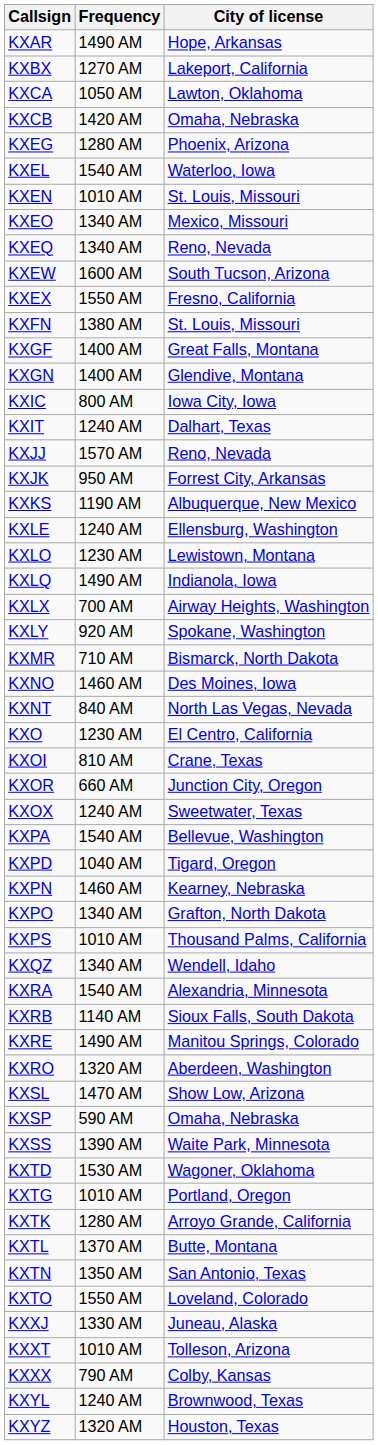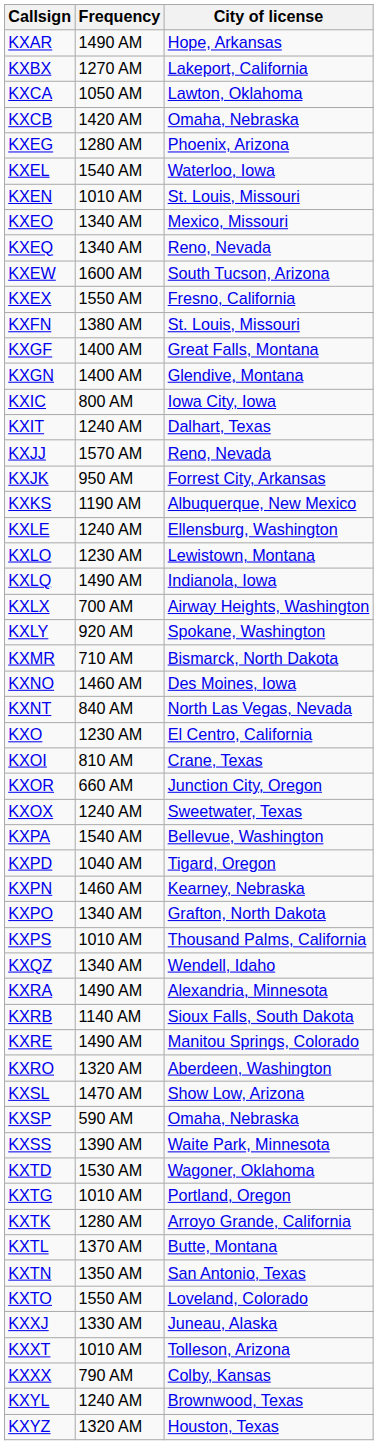 <table class="wikitable sortable">
 <tr>
 <th>Callsign</th>
 <th>Frequency</th>
 <th>City of license</th>
 </tr>
 <tr>
 <td><a href='#'>KXAR</a></td>
 <td>1490 AM</td>
 <td><a href='#'>Hope, Arkansas</a></td>
 </tr>
 <tr>
 <td><a href='#'>KXBX</a></td>
 <td>1270 AM</td>
 <td><a href='#'>Lakeport, California</a></td>
 </tr>
 <tr>
 <td><a href='#'>KXCA</a></td>
 <td>1050 AM</td>
 <td><a href='#'>Lawton, Oklahoma</a></td>
 </tr>
 <tr>
 <td><a href='#'>KXCB</a></td>
 <td>1420 AM</td>
 <td><a href='#'>Omaha, Nebraska</a></td>
 </tr>
 <tr>
 <td><a href='#'>KXEG</a></td>
 <td>1280 AM</td>
 <td><a href='#'>Phoenix, Arizona</a></td>
 </tr>
 <tr>
 <td><a href='#'>KXEL</a></td>
 <td>1540 AM</td>
 <td><a href='#'>Waterloo, Iowa</a></td>
 </tr>
 <tr>
 <td><a href='#'>KXEN</a></td>
 <td>1010 AM</td>
 <td><a href='#'>St. Louis, Missouri</a></td>
 </tr>
 <tr>
 <td><a href='#'>KXEO</a></td>
 <td>1340 AM</td>
 <td><a href='#'>Mexico, Missouri</a></td>
 </tr>
 <tr>
 <td><a href='#'>KXEQ</a></td>
 <td>1340 AM</td>
 <td><a href='#'>Reno, Nevada</a></td>
 </tr>
 <tr>
 <td><a href='#'>KXEW</a></td>
 <td>1600 AM</td>
 <td><a href='#'>South Tucson, Arizona</a></td>
 </tr>
 <tr>
 <td><a href='#'>KXEX</a></td>
 <td>1550 AM</td>
 <td><a href='#'>Fresno, California</a></td>
 </tr>
 <tr>
 <td><a href='#'>KXFN</a></td>
 <td>1380 AM</td>
 <td><a href='#'>St. Louis, Missouri</a></td>
 </tr>
 <tr>
 <td><a href='#'>KXGF</a></td>
 <td>1400 AM</td>
 <td><a href='#'>Great Falls, Montana</a></td>
 </tr>
 <tr>
 <td><a href='#'>KXGN</a></td>
 <td>1400 AM</td>
 <td><a href='#'>Glendive, Montana</a></td>
 </tr>
 <tr>
 <td><a href='#'>KXIC</a></td>
 <td>800 AM</td>
 <td><a href='#'>Iowa City, Iowa</a></td>
 </tr>
 <tr>
 <td><a href='#'>KXIT</a></td>
 <td>1240 AM</td>
 <td><a href='#'>Dalhart, Texas</a></td>
 </tr>
 <tr>
 <td><a href='#'>KXJJ</a></td>
 <td>1570 AM</td>
 <td><a href='#'>Reno, Nevada</a></td>
 </tr>
 <tr>
 <td><a href='#'>KXJK</a></td>
 <td>950 AM</td>
 <td><a href='#'>Forrest City, Arkansas</a></td>
 </tr>
 <tr>
 <td><a href='#'>KXKS</a></td>
 <td>1190 AM</td>
 <td><a href='#'>Albuquerque, New Mexico</a></td>
 </tr>
 <tr>
 <td><a href='#'>KXLE</a></td>
 <td>1240 AM</td>
 <td><a href='#'>Ellensburg, Washington</a></td>
 </tr>
 <tr>
 <td><a href='#'>KXLO</a></td>
 <td>1230 AM</td>
 <td><a href='#'>Lewistown, Montana</a></td>
 </tr>
 <tr>
 <td><a href='#'>KXLQ</a></td>
 <td>1490 AM</td>
 <td><a href='#'>Indianola, Iowa</a></td>
 </tr>
 <tr>
 <td><a href='#'>KXLX</a></td>
 <td>700 AM</td>
 <td><a href='#'>Airway Heights, Washington</a></td>
 </tr>
 <tr>
 <td><a href='#'>KXLY</a></td>
 <td>920 AM</td>
 <td><a href='#'>Spokane, Washington</a></td>
 </tr>
 <tr>
 <td><a href='#'>KXMR</a></td>
 <td>710 AM</td>
 <td><a href='#'>Bismarck, North Dakota</a></td>
 </tr>
 <tr>
 <td><a href='#'>KXNO</a></td>
 <td>1460 AM</td>
 <td><a href='#'>Des Moines, Iowa</a></td>
 </tr>
 <tr>
 <td><a href='#'>KXNT</a></td>
 <td>840 AM</td>
 <td><a href='#'>North Las Vegas, Nevada</a></td>
 </tr>
 <tr>
 <td><a href='#'>KXO</a></td>
 <td>1230 AM</td>
 <td><a href='#'>El Centro, California</a></td>
 </tr>
 <tr>
 <td><a href='#'>KXOI</a></td>
 <td>810 AM</td>
 <td><a href='#'>Crane, Texas</a></td>
 </tr>
 <tr>
 <td><a href='#'>KXOR</a></td>
 <td>660 AM</td>
 <td><a href='#'>Junction City, Oregon</a></td>
 </tr>
 <tr>
 <td><a href='#'>KXOX</a></td>
 <td>1240 AM</td>
 <td><a href='#'>Sweetwater, Texas</a></td>
 </tr>
 <tr>
 <td><a href='#'>KXPA</a></td>
 <td>1540 AM</td>
 <td><a href='#'>Bellevue, Washington</a></td>
 </tr>
 <tr>
 <td><a href='#'>KXPD</a></td>
 <td>1040 AM</td>
 <td><a href='#'>Tigard, Oregon</a></td>
 </tr>
 <tr>
 <td><a href='#'>KXPN</a></td>
 <td>1460 AM</td>
 <td><a href='#'>Kearney, Nebraska</a></td>
 </tr>
 <tr>
 <td><a href='#'>KXPO</a></td>
 <td>1340 AM</td>
 <td><a href='#'>Grafton, North Dakota</a></td>
 </tr>
 <tr>
 <td><a href='#'>KXPS</a></td>
 <td>1010 AM</td>
 <td><a href='#'>Thousand Palms, California</a></td>
 </tr>
 <tr>
 <td><a href='#'>KXQZ</a></td>
 <td>1340 AM</td>
 <td><a href='#'>Wendell, Idaho</a></td>
 </tr>
 <tr>
 <td><a href='#'>KXRA</a></td>
-<td>1540 AM</td>
+<td>1490 AM</td>
 <td><a href='#'>Alexandria, Minnesota</a></td>
 </tr>
 <tr>
 <td><a href='#'>KXRB</a></td>
 <td>1140 AM</td>
 <td><a href='#'>Sioux Falls, South Dakota</a></td>
 </tr>
 <tr>
 <td><a href='#'>KXRE</a></td>
 <td>1490 AM</td>
 <td><a href='#'>Manitou Springs, Colorado</a></td>
 </tr>
 <tr>
 <td><a href='#'>KXRO</a></td>
 <td>1320 AM</td>
 <td><a href='#'>Aberdeen, Washington</a></td>
 </tr>
 <tr>
 <td><a href='#'>KXSL</a></td>
 <td>1470 AM</td>
 <td><a href='#'>Show Low, Arizona</a></td>
 </tr>
 <tr>
 <td><a href='#'>KXSP</a></td>
 <td>590 AM</td>
 <td><a href='#'>Omaha, Nebraska</a></td>
 </tr>
 <tr>
 <td><a href='#'>KXSS</a></td>
 <td>1390 AM</td>
 <td><a href='#'>Waite Park, Minnesota</a></td>
 </tr>
 <tr>
 <td><a href='#'>KXTD</a></td>
 <td>1530 AM</td>
 <td><a href='#'>Wagoner, Oklahoma</a></td>
 </tr>
 <tr>
 <td><a href='#'>KXTG</a></td>
 <td>1010 AM</td>
 <td><a href='#'>Portland, Oregon</a></td>
 </tr>
 <tr>
 <td><a href='#'>KXTK</a></td>
 <td>1280 AM</td>
 <td><a href='#'>Arroyo Grande, California</a></td>
 </tr>
 <tr>
 <td><a href='#'>KXTL</a></td>
 <td>1370 AM</td>
 <td><a href='#'>Butte, Montana</a></td>
 </tr>
 <tr>
 <td><a href='#'>KXTN</a></td>
 <td>1350 AM</td>
 <td><a href='#'>San Antonio, Texas</a></td>
 </tr>
 <tr>
 <td><a href='#'>KXTO</a></td>
 <td>1550 AM</td>
 <td><a href='#'>Loveland, Colorado</a></td>
 </tr>
 <tr>
 <td><a href='#'>KXXJ</a></td>
 <td>1330 AM</td>
 <td><a href='#'>Juneau, Alaska</a></td>
 </tr>
 <tr>
 <td><a href='#'>KXXT</a></td>
 <td>1010 AM</td>
 <td><a href='#'>Tolleson, Arizona</a></td>
 </tr>
 <tr>
 <td><a href='#'>KXXX</a></td>
 <td>790 AM</td>
 <td><a href='#'>Colby, Kansas</a></td>
 </tr>
 <tr>
 <td><a href='#'>KXYL</a></td>
 <td>1240 AM</td>
 <td><a href='#'>Brownwood, Texas</a></td>
 </tr>
 <tr>
 <td><a href='#'>KXYZ</a></td>
 <td>1320 AM</td>
 <td><a href='#'>Houston, Texas</a></td>
 </tr>
 </table>
